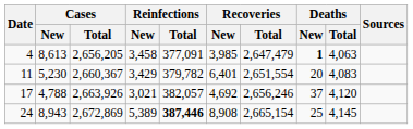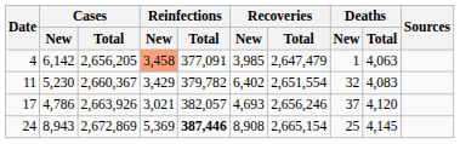 <table class="wikitable sortable mw-collapsible mw-collapsed sticky-header-multi sort-under" style="text-align:right;">
 <tr>
 <th rowspan=2>Date</th>
 <th colspan=2>Cases</th>
 <th colspan=2>Reinfections</th>
 <th colspan=2>Recoveries</th>
 <th colspan=2>Deaths</th>
 <th rowspan=2 class="unsortable">Sources</th>
 </tr>
 <tr>
 <th>New</th>
 <th>Total</th>
 <th>New</th>
 <th>Total</th>
 <th>New</th>
 <th>Total</th>
 <th>New</th>
 <th>Total</th>
 </tr>
 <tr>
 <td>4</td>
-<td>8,613</td>
+<td>6,142</td>
 <td>2,656,205</td>
-<td>3,458</td>
+<td style="background: lightsalmon;">3,458</td>
 <td>377,091</td>
 <td>3,985</td>
 <td>2,647,479</td>
-<td><strong>1</strong></td>
+<td>1</td>
 <td>4,063</td>
 <td></td>
 </tr>
 <tr>
 <td>11</td>
 <td>5,230</td>
 <td>2,660,367</td>
 <td>3,429</td>
 <td>379,782</td>
-<td>6,401</td>
+<td>6,402</td>
 <td>2,651,554</td>
-<td>20</td>
+<td>32</td>
 <td>4,083</td>
 <td></td>
 </tr>
 <tr>
 <td>17</td>
-<td>4,788</td>
+<td>4,786</td>
 <td>2,663,926</td>
 <td>3,021</td>
 <td>382,057</td>
-<td>4,692</td>
+<td>4,693</td>
 <td>2,656,246</td>
 <td>37</td>
 <td>4,120</td>
 <td></td>
 </tr>
 <tr>
 <td>24</td>
 <td>8,943</td>
 <td>2,672,869</td>
-<td>5,389</td>
+<td>5,369</td>
 <td><strong>387,446</strong></td>
 <td>8,908</td>
 <td>2,665,154</td>
 <td>25</td>
 <td>4,145</td>
 <td></td>
 </tr>
 </table>
